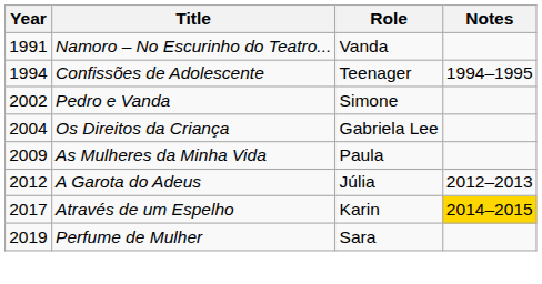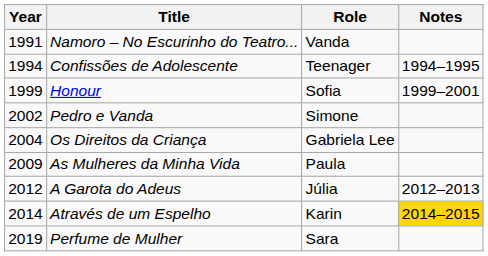 <table class="wikitable" style="font-size: 90%;">
 <tr>
 <th>Year</th>
 <th>Title</th>
 <th>Role</th>
 <th>Notes</th>
 </tr>
 <tr>
 <td>1991</td>
 <td><em>Namoro – No Escurinho do Teatro...</em></td>
 <td>Vanda</td>
 <td></td>
 </tr>
 <tr>
 <td>1994</td>
 <td><em>Confissões de Adolescente</em></td>
 <td>Teenager</td>
 <td>1994–1995</td>
+</tr>
+<tr>
+<td>1999</td>
+<td><em><a href='#'>Honour</a></em></td>
+<td>Sofia</td>
+<td>1999–2001</td>
 </tr>
 <tr>
 <td>2002</td>
 <td><em> Pedro e Vanda</em></td>
 <td>Simone</td>
 <td></td>
 </tr>
 <tr>
 <td>2004</td>
 <td><em> Os Direitos da Criança</em></td>
 <td>Gabriela Lee</td>
 <td></td>
 </tr>
 <tr>
 <td>2009</td>
 <td><em> As Mulheres da Minha Vida</em></td>
 <td>Paula</td>
 <td></td>
 </tr>
 <tr>
 <td>2012</td>
 <td><em>A Garota do Adeus</em></td>
 <td>Júlia</td>
 <td>2012–2013</td>
 </tr>
 <tr>
-<td>2017</td>
+<td>2014</td>
 <td><em>Através de um Espelho</em></td>
 <td>Karin</td>
 <td style="background: gold;">2014–2015</td>
 </tr>
 <tr>
 <td>2019</td>
 <td><em>Perfume de Mulher</em></td>
 <td>Sara</td>
 <td></td>
 </tr>
 </table>
